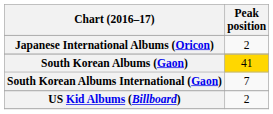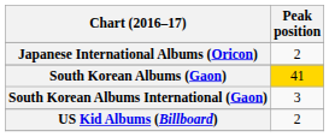 <table class="wikitable sortable plainrowheaders" style="text-align:center">
 <tr>
 <th scope="col">Chart (2016–17)</th>
 <th scope="col">Peak<br> position</th>
 </tr>
 <tr>
 </tr>
 <tr>
 </tr>
 <tr>
 </tr>
 <tr>
 <th scope="row">Japanese International Albums (<a href='#'>Oricon</a>)</th>
 <td>2</td>
 </tr>
 <tr>
 </tr>
 <tr>
 <th scope="row">South Korean Albums (<a href='#'>Gaon</a>)</th>
 <td style="background: gold;">41</td>
 </tr>
 <tr>
 <th scope="row">South Korean Albums International (<a href='#'>Gaon</a>)</th>
-<td>7</td>
+<td>3</td>
 </tr>
 <tr>
 </tr>
 <tr>
 </tr>
 <tr>
 </tr>
 <tr>
 </tr>
 <tr>
 <th scope="row">US <a href='#'>Kid Albums</a> (<em><a href='#'>Billboard</a></em>)</th>
 <td>2</td>
 </tr>
 <tr>
 </tr>
 </table>
